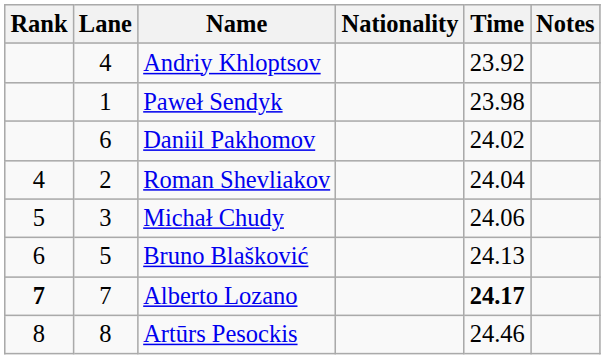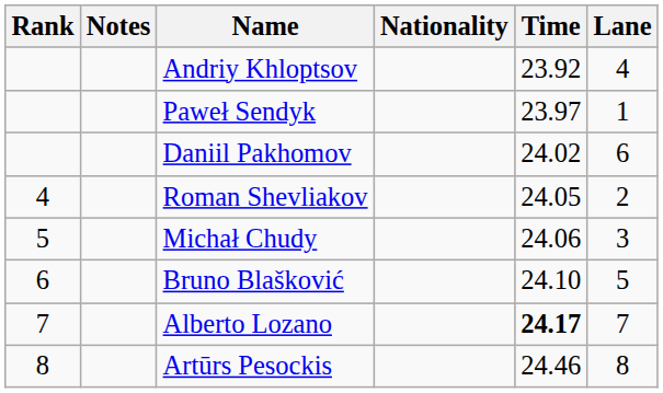 <table class='wikitable sortable' style='text-align:center'>
 <tr>
 <th>Rank</th>
-<th>Lane</th>
+<th>Notes</th>
 <th>Name</th>
 <th>Nationality</th>
 <th>Time</th>
-<th>Notes</th>
+<th>Lane</th>
 </tr>
 <tr>
 <td></td>
-<td>4</td>
+<td></td>
 <td align=left><a href='#'>Andriy Khloptsov</a></td>
 <td align=left></td>
 <td>23.92</td>
-<td></td>
+<td>4</td>
 </tr>
 <tr>
 <td></td>
-<td>1</td>
+<td></td>
 <td align=left><a href='#'>Paweł Sendyk</a></td>
 <td align=left></td>
-<td>23.98</td>
-<td></td>
+<td>23.97</td>
+<td>1</td>
 </tr>
 <tr>
 <td></td>
-<td>6</td>
+<td></td>
 <td align=left><a href='#'>Daniil Pakhomov</a></td>
 <td align=left></td>
 <td>24.02</td>
-<td></td>
+<td>6</td>
 </tr>
 <tr>
 <td>4</td>
-<td>2</td>
+<td></td>
 <td align=left><a href='#'>Roman Shevliakov</a></td>
 <td align=left></td>
-<td>24.04</td>
-<td></td>
+<td>24.05</td>
+<td>2</td>
 </tr>
 <tr>
 <td>5</td>
-<td>3</td>
+<td></td>
 <td align=left><a href='#'>Michał Chudy</a></td>
 <td align=left></td>
 <td>24.06</td>
-<td></td>
+<td>3</td>
 </tr>
 <tr>
 <td>6</td>
-<td>5</td>
+<td></td>
 <td align=left><a href='#'>Bruno Blašković</a></td>
 <td align=left></td>
-<td>24.13</td>
-<td></td>
+<td>24.10</td>
+<td>5</td>
 </tr>
 <tr>
-<td><strong>7</strong></td>
 <td>7</td>
+<td></td>
 <td align=left><a href='#'>Alberto Lozano</a></td>
 <td align=left></td>
 <td><strong>24.17</strong></td>
-<td></td>
+<td>7</td>
 </tr>
 <tr>
 <td>8</td>
-<td>8</td>
+<td></td>
 <td align=left><a href='#'>Artūrs Pesockis</a></td>
 <td align=left></td>
 <td>24.46</td>
-<td></td>
+<td>8</td>
 </tr>
 </table>
